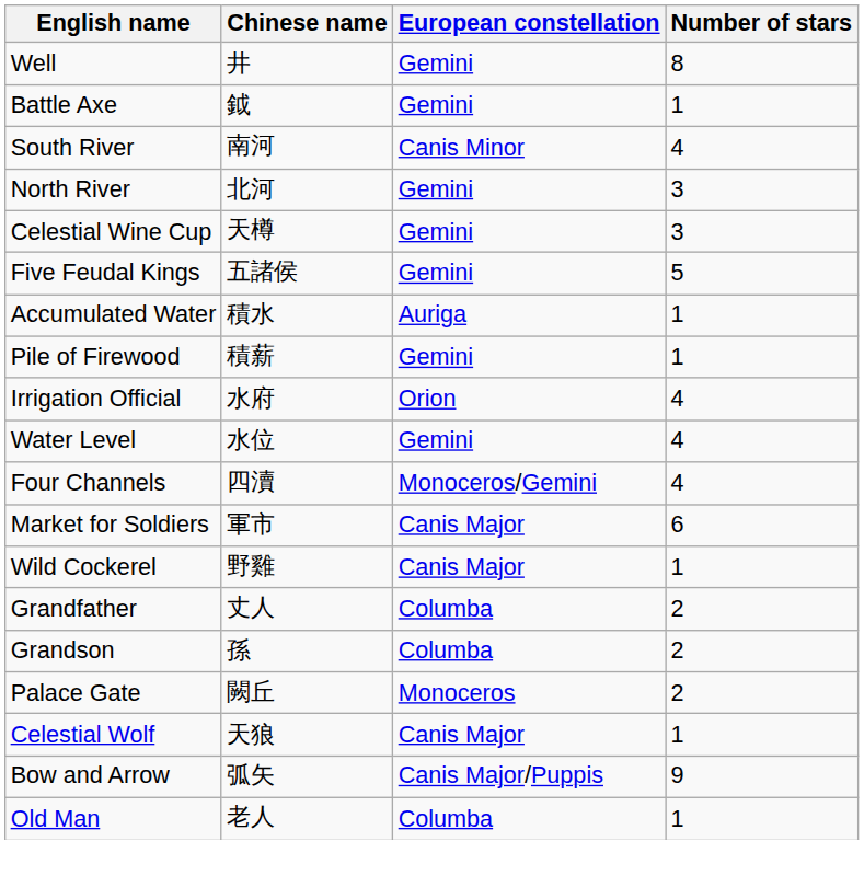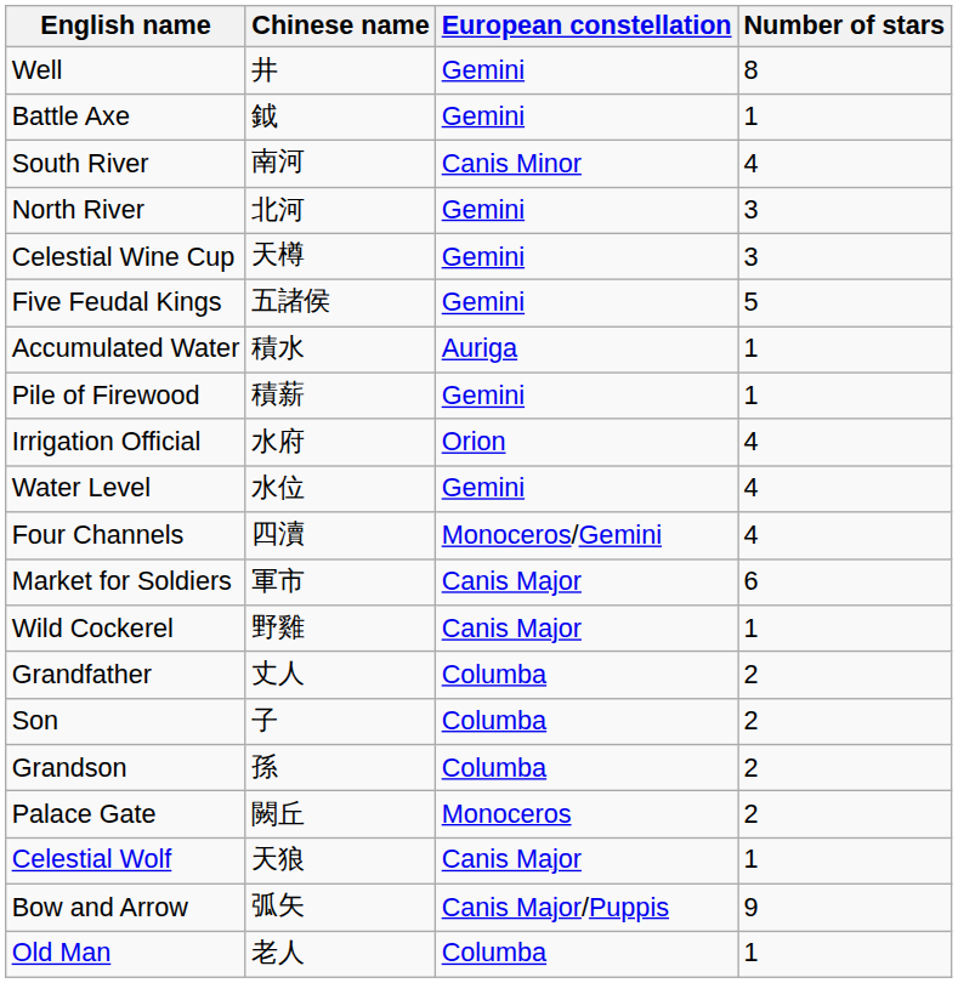 <table class="wikitable">
 <tr>
 <th>English name</th>
 <th>Chinese name</th>
 <th><a href='#'>European constellation</a></th>
 <th>Number of stars</th>
 </tr>
 <tr>
 <td>Well</td>
 <td>井</td>
 <td><a href='#'>Gemini</a></td>
 <td>8</td>
 </tr>
 <tr>
 <td>Battle Axe</td>
 <td>鉞</td>
 <td><a href='#'>Gemini</a></td>
 <td>1</td>
 </tr>
 <tr>
 <td>South River</td>
 <td>南河</td>
 <td><a href='#'>Canis Minor</a></td>
 <td>4</td>
 </tr>
 <tr>
 <td>North River</td>
 <td>北河</td>
 <td><a href='#'>Gemini</a></td>
 <td>3</td>
 </tr>
 <tr>
 <td>Celestial Wine Cup</td>
 <td>天樽</td>
 <td><a href='#'>Gemini</a></td>
 <td>3</td>
 </tr>
 <tr>
 <td>Five Feudal Kings</td>
 <td>五諸侯</td>
 <td><a href='#'>Gemini</a></td>
 <td>5</td>
 </tr>
 <tr>
 <td>Accumulated Water</td>
 <td>積水</td>
 <td><a href='#'>Auriga</a></td>
 <td>1</td>
 </tr>
 <tr>
 <td>Pile of Firewood</td>
 <td>積薪</td>
 <td><a href='#'>Gemini</a></td>
 <td>1</td>
 </tr>
 <tr>
 <td>Irrigation Official</td>
 <td>水府</td>
 <td><a href='#'>Orion</a></td>
 <td>4</td>
 </tr>
 <tr>
 <td>Water Level</td>
 <td>水位</td>
 <td><a href='#'>Gemini</a></td>
 <td>4</td>
 </tr>
 <tr>
 <td>Four Channels</td>
 <td>四瀆</td>
 <td><a href='#'>Monoceros</a>/<a href='#'>Gemini</a></td>
 <td>4</td>
 </tr>
 <tr>
 <td>Market for Soldiers</td>
 <td>軍市</td>
 <td><a href='#'>Canis Major</a></td>
 <td>6</td>
 </tr>
 <tr>
 <td>Wild Cockerel</td>
 <td>野雞</td>
 <td><a href='#'>Canis Major</a></td>
 <td>1</td>
 </tr>
 <tr>
 <td>Grandfather</td>
 <td>丈人</td>
 <td><a href='#'>Columba</a></td>
 <td>2</td>
 </tr>
 <tr>
+<td>Son</td>
+<td>子</td>
+<td><a href='#'>Columba</a></td>
+<td>2</td>
+</tr>
+<tr>
 <td>Grandson</td>
 <td>孫</td>
 <td><a href='#'>Columba</a></td>
 <td>2</td>
 </tr>
 <tr>
 <td>Palace Gate</td>
 <td>闕丘</td>
 <td><a href='#'>Monoceros</a></td>
 <td>2</td>
 </tr>
 <tr>
 <td><a href='#'>Celestial Wolf</a></td>
 <td>天狼</td>
 <td><a href='#'>Canis Major</a></td>
 <td>1</td>
 </tr>
 <tr>
 <td>Bow and Arrow</td>
 <td>弧矢</td>
 <td><a href='#'>Canis Major</a>/<a href='#'>Puppis</a></td>
 <td>9</td>
 </tr>
 <tr>
 <td><a href='#'>Old Man</a></td>
 <td>老人</td>
 <td><a href='#'>Columba</a></td>
 <td>1</td>
 </tr>
 </table>
